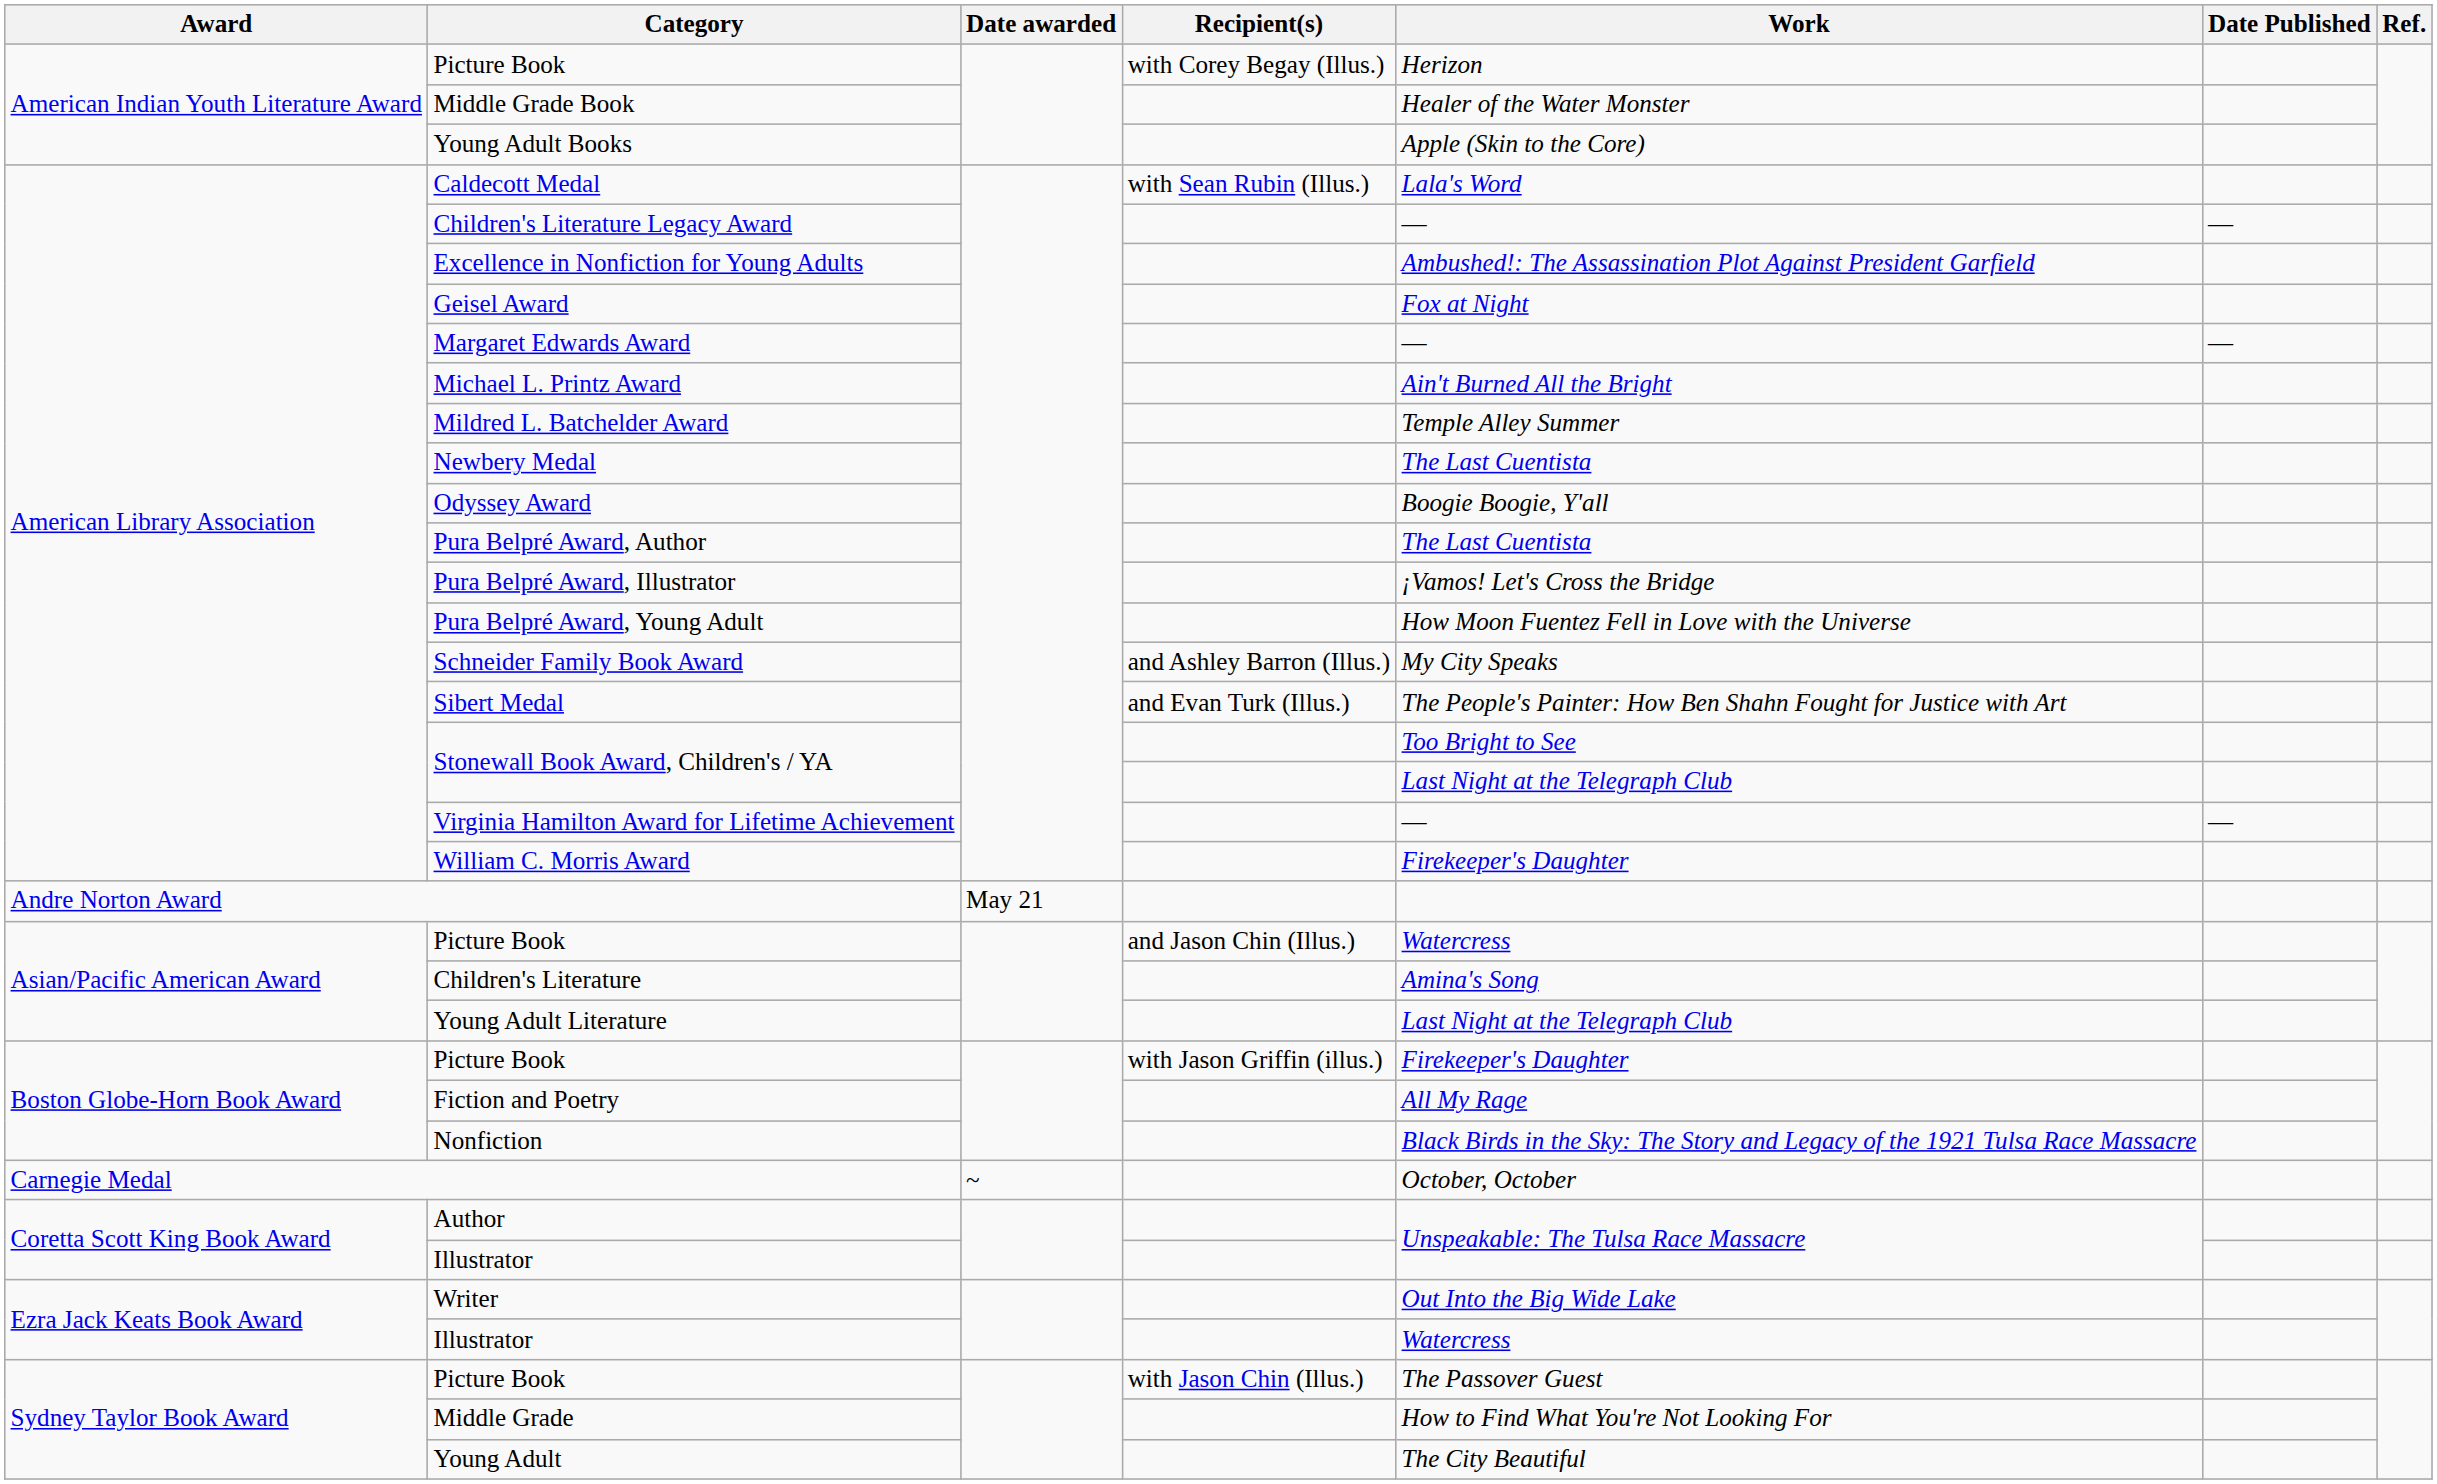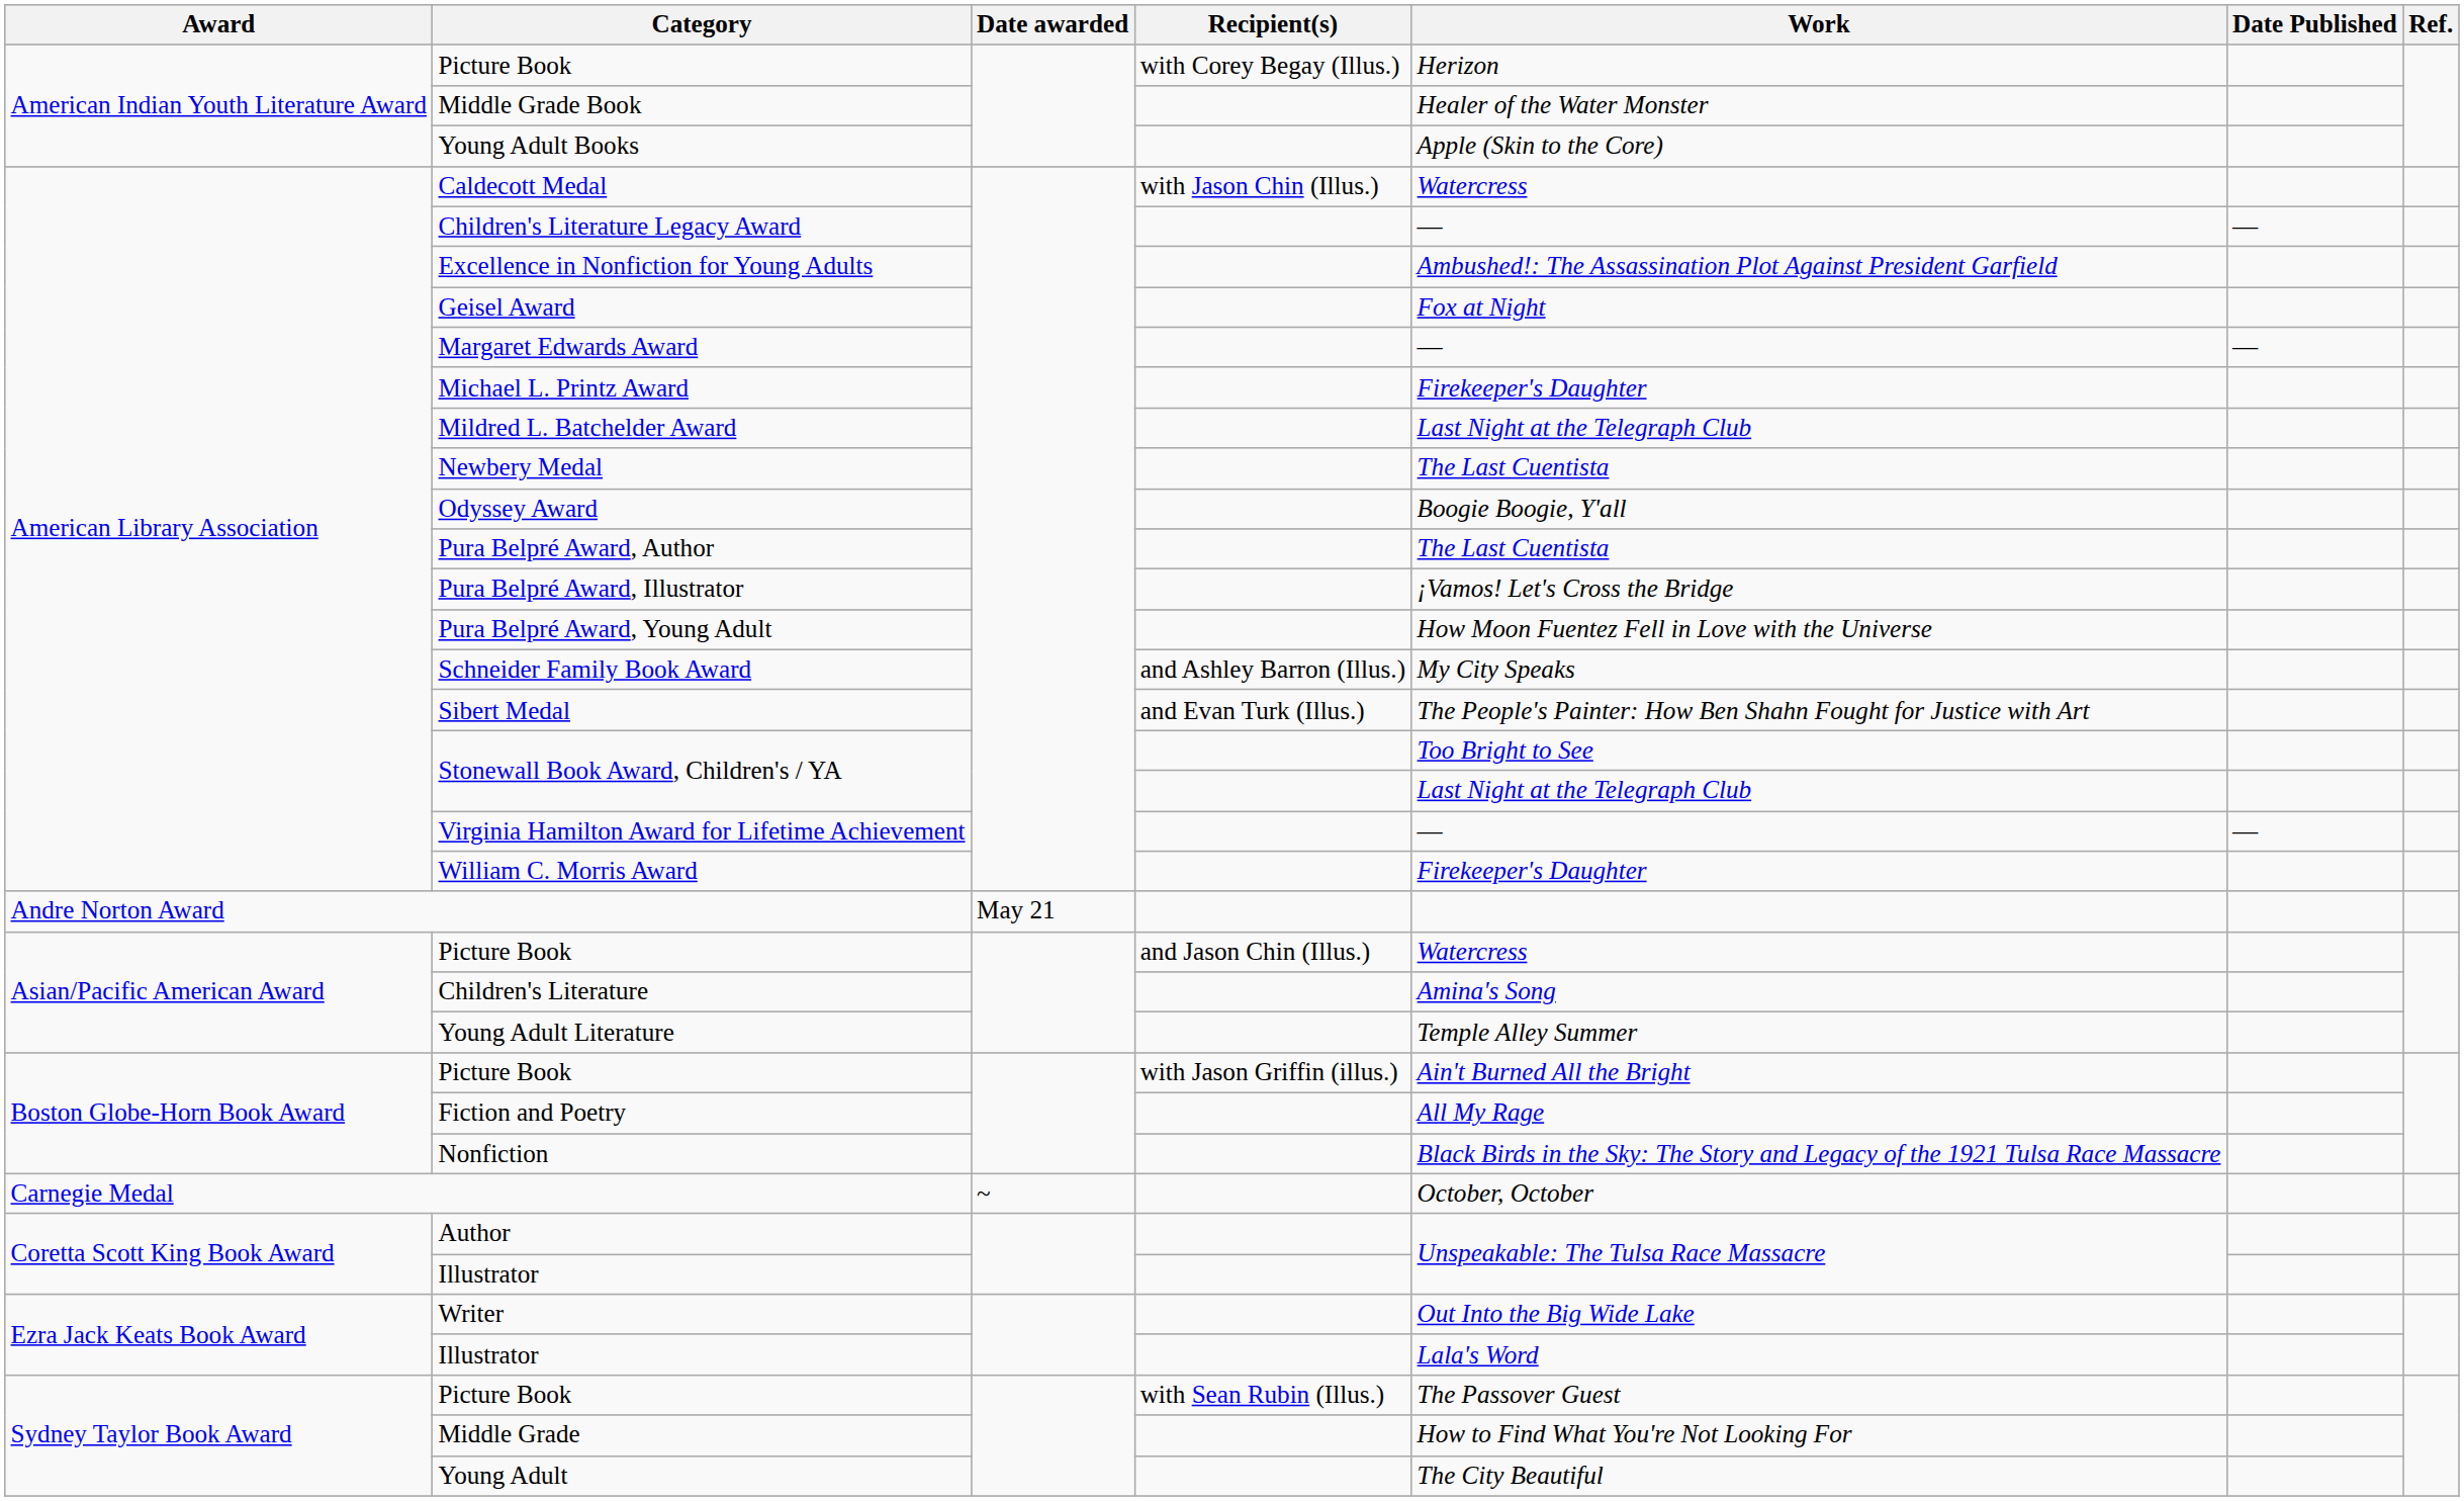 <table class="wikitable sortable">
 <tr>
 <th>Award</th>
 <th>Category</th>
 <th>Date awarded</th>
 <th>Recipient(s)</th>
 <th>Work</th>
 <th>Date Published</th>
 <th>Ref.</th>
 </tr>
 <tr>
 <td rowspan="3"><a href='#'>American Indian Youth Literature Award</a></td>
 <td>Picture Book</td>
 <td rowspan="3"></td>
 <td> with Corey Begay (Illus.)</td>
 <td><em>Herizon</em></td>
 <td></td>
 <td rowspan="3"></td>
 </tr>
 <tr>
 <td>Middle Grade Book</td>
 <td></td>
 <td><em>Healer of the Water Monster</em></td>
 <td></td>
 </tr>
 <tr>
 <td>Young Adult Books</td>
 <td></td>
 <td><em>Apple (Skin to the Core)</em></td>
 <td></td>
 </tr>
 <tr>
 <td rowspan="18"><a href='#'>American Library Association</a></td>
 <td><a href='#'>Caldecott Medal</a></td>
 <td rowspan="18"></td>
-<td> with <a href='#'>Sean Rubin</a> (Illus.)</td>
-<td><em><a href='#'>Lala's Word</a></em></td>
+<td> with <a href='#'>Jason Chin</a> (Illus.)</td>
+<td><em><a href='#'>Watercress</a></em></td>
 <td></td>
 <td></td>
 </tr>
 <tr>
 <td><a href='#'>Children's Literature Legacy Award</a></td>
 <td></td>
 <td>—</td>
 <td>—</td>
 <td></td>
 </tr>
 <tr>
 <td><a href='#'>Excellence in Nonfiction for Young Adults</a></td>
 <td></td>
 <td><em><a href='#'>Ambushed!: The Assassination Plot Against President Garfield</a></em></td>
 <td></td>
 <td></td>
 </tr>
 <tr>
 <td><a href='#'>Geisel Award</a></td>
 <td></td>
 <td><em><a href='#'>Fox at Night</a></em></td>
 <td></td>
 <td></td>
 </tr>
 <tr>
 <td><a href='#'>Margaret Edwards Award</a></td>
 <td></td>
 <td>—</td>
 <td>—</td>
 <td></td>
 </tr>
 <tr>
 <td><a href='#'>Michael L. Printz Award</a></td>
 <td></td>
-<td><em><a href='#'>Ain't Burned All the Bright</a></em></td>
+<td><em><a href='#'>Firekeeper's Daughter</a></em></td>
 <td></td>
 <td></td>
 </tr>
 <tr>
 <td><a href='#'>Mildred L. Batchelder Award</a></td>
 <td></td>
-<td><em>Temple Alley Summer</em></td>
+<td><em><a href='#'>Last Night at the Telegraph Club</a></em></td>
 <td></td>
 <td></td>
 </tr>
 <tr>
 <td><a href='#'>Newbery Medal</a></td>
 <td></td>
 <td><em><a href='#'>The Last Cuentista</a></em></td>
 <td></td>
 <td></td>
 </tr>
 <tr>
 <td><a href='#'>Odyssey Award</a></td>
 <td></td>
 <td><em>Boogie Boogie, Y'all</em></td>
 <td></td>
 <td></td>
 </tr>
 <tr>
 <td><a href='#'>Pura Belpré Award</a>, Author</td>
 <td></td>
 <td><em><a href='#'>The Last Cuentista</a></em></td>
 <td></td>
 <td></td>
 </tr>
 <tr>
 <td><a href='#'>Pura Belpré Award</a>, Illustrator</td>
 <td></td>
 <td><em>¡Vamos! Let's Cross the Bridge</em></td>
 <td></td>
 <td></td>
 </tr>
 <tr>
 <td><a href='#'>Pura Belpré Award</a>, Young Adult</td>
 <td></td>
 <td><em>How Moon Fuentez Fell in Love with the Universe</em></td>
 <td></td>
 <td></td>
 </tr>
 <tr>
 <td><a href='#'>Schneider Family Book Award</a></td>
 <td> and Ashley Barron (Illus.)</td>
 <td><em>My City Speaks</em></td>
 <td></td>
 <td></td>
 </tr>
 <tr>
 <td><a href='#'>Sibert Medal</a></td>
 <td> and Evan Turk (Illus.)</td>
 <td><em>The People's Painter: How Ben Shahn Fought for Justice with Art</em></td>
 <td></td>
 <td></td>
 </tr>
 <tr>
 <td rowspan="2"><a href='#'>Stonewall Book Award</a>, Children's / YA</td>
 <td></td>
 <td><em><a href='#'>Too Bright to See</a></em></td>
 <td></td>
 <td></td>
 </tr>
 <tr>
 <td></td>
 <td><em><a href='#'>Last Night at the Telegraph Club</a></em></td>
 <td></td>
 <td></td>
 </tr>
 <tr>
 <td><a href='#'>Virginia Hamilton Award for Lifetime Achievement</a></td>
 <td></td>
 <td>—</td>
 <td>—</td>
 <td></td>
 </tr>
 <tr>
 <td><a href='#'>William C. Morris Award</a></td>
 <td></td>
 <td><em><a href='#'>Firekeeper's Daughter</a></em></td>
 <td></td>
 <td></td>
 </tr>
 <tr>
 <td colspan="2"><a href='#'>Andre Norton Award</a></td>
 <td>May 21</td>
 <td></td>
 <td></td>
 <td></td>
 <td></td>
 </tr>
 <tr>
 <td rowspan="3"><a href='#'>Asian/Pacific American Award</a></td>
 <td>Picture Book</td>
 <td rowspan="3"></td>
 <td> and Jason Chin (Illus.)</td>
 <td><em><a href='#'>Watercress</a></em></td>
 <td></td>
 <td rowspan="3"></td>
 </tr>
 <tr>
 <td>Children's Literature</td>
 <td></td>
 <td><em><a href='#'>Amina's Song</a></em></td>
 <td></td>
 </tr>
 <tr>
 <td>Young Adult Literature</td>
 <td></td>
-<td><em><a href='#'>Last Night at the Telegraph Club</a></em></td>
+<td><em>Temple Alley Summer</em></td>
 <td></td>
 </tr>
 <tr>
 <td rowspan="3"><a href='#'>Boston Globe-Horn Book Award</a></td>
 <td>Picture Book</td>
 <td rowspan="3"></td>
 <td> with Jason Griffin (illus.)</td>
-<td><em><a href='#'>Firekeeper's Daughter</a></em></td>
+<td><em><a href='#'>Ain't Burned All the Bright</a></em></td>
 <td></td>
 <td rowspan="3"></td>
 </tr>
 <tr>
 <td>Fiction and Poetry</td>
 <td></td>
 <td><em><a href='#'>All My Rage</a></em></td>
 <td></td>
 </tr>
 <tr>
 <td>Nonfiction</td>
 <td></td>
 <td><em><a href='#'>Black Birds in the Sky: The Story and Legacy of the 1921 Tulsa Race Massacre</a></em></td>
 <td></td>
 </tr>
 <tr>
 <td colspan="2"><a href='#'>Carnegie Medal</a></td>
 <td>~</td>
 <td></td>
 <td><em>October, October</em></td>
 <td></td>
 <td></td>
 </tr>
 <tr>
 <td rowspan="2"><a href='#'>Coretta Scott King Book Award</a></td>
 <td>Author</td>
 <td rowspan="2"></td>
 <td></td>
 <td rowspan="2"><em><a href='#'>Unspeakable: The Tulsa Race Massacre</a></em></td>
 <td></td>
 <td></td>
 </tr>
 <tr>
 <td>Illustrator</td>
 <td></td>
 <td></td>
 <td></td>
 </tr>
 <tr>
 <td rowspan="2"><a href='#'>Ezra Jack Keats Book Award</a></td>
 <td>Writer</td>
 <td rowspan="2"></td>
 <td></td>
 <td><em><a href='#'>Out Into the Big Wide Lake</a></em></td>
 <td></td>
 <td rowspan="2"></td>
 </tr>
 <tr>
 <td>Illustrator</td>
 <td></td>
-<td><em><a href='#'>Watercress</a></em></td>
+<td><em><a href='#'>Lala's Word</a></em></td>
 <td></td>
 </tr>
 <tr>
 <td rowspan="3"><a href='#'>Sydney Taylor Book Award</a></td>
 <td>Picture Book</td>
 <td rowspan="3"></td>
-<td> with <a href='#'>Jason Chin</a> (Illus.)</td>
+<td> with <a href='#'>Sean Rubin</a> (Illus.)</td>
 <td><em>The Passover Guest</em></td>
 <td></td>
 <td rowspan="3"></td>
 </tr>
 <tr>
 <td>Middle Grade</td>
 <td></td>
 <td><em>How to Find What You're Not Looking For</em></td>
 <td></td>
 </tr>
 <tr>
 <td>Young Adult</td>
 <td></td>
 <td><em>The City Beautiful</em></td>
 <td></td>
 </tr>
 </table>
